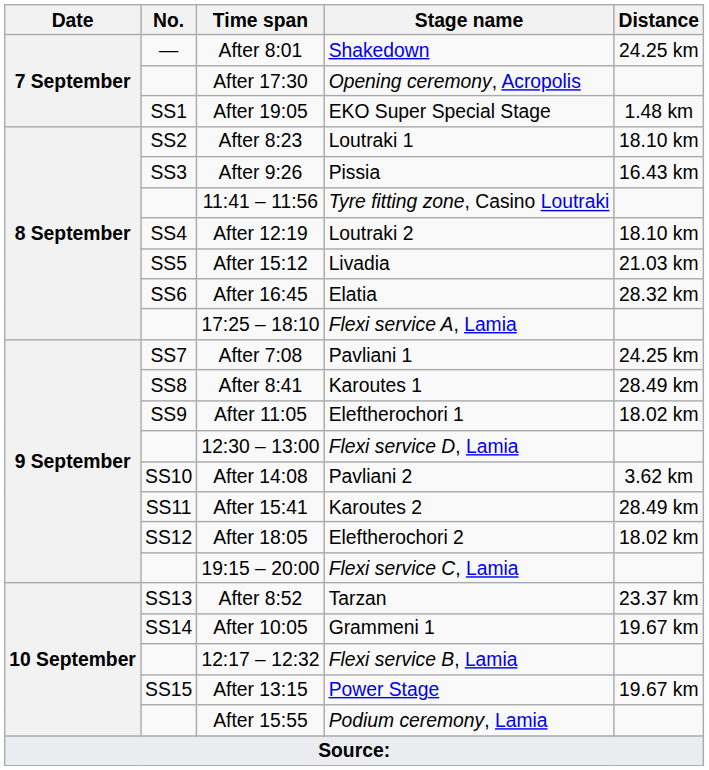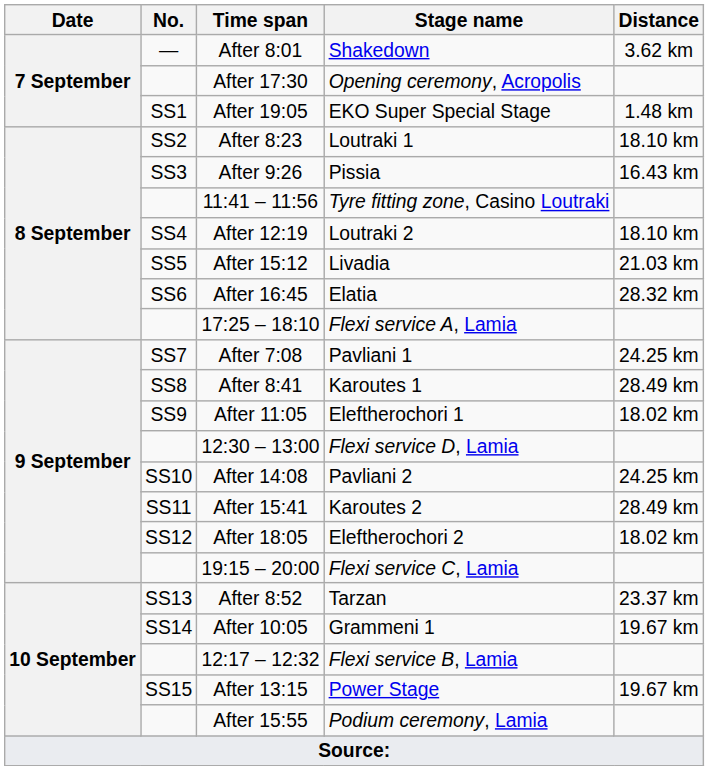 <table class="wikitable" style="font-size: 85%;">
 <tr>
 <th>Date</th>
 <th>No.</th>
 <th>Time span</th>
 <th>Stage name</th>
 <th>Distance</th>
 </tr>
 <tr>
 <th rowspan="3">7 September</th>
 <td align="center">—</td>
 <td align="center">After 8:01</td>
 <td><a href='#'>Shakedown</a></td>
-<td align="center">24.25 km</td>
+<td align="center">3.62 km</td>
 </tr>
 <tr>
 <td align="center"></td>
 <td align="center">After 17:30</td>
 <td><em>Opening ceremony</em>, <a href='#'>Acropolis</a></td>
 <td></td>
 </tr>
 <tr>
 <td align="center">SS1</td>
 <td align="center">After 19:05</td>
 <td>EKO Super Special Stage</td>
 <td align="center">1.48 km</td>
 </tr>
 <tr>
 <th rowspan="7">8 September</th>
 <td align="center">SS2</td>
 <td align="center">After 8:23</td>
 <td>Loutraki 1</td>
 <td align="center">18.10 km</td>
 </tr>
 <tr>
 <td align="center">SS3</td>
 <td align="center">After 9:26</td>
 <td>Pissia</td>
 <td align="center">16.43 km</td>
 </tr>
 <tr>
 <td align="center"></td>
 <td align="center">11:41 – 11:56</td>
 <td><em>Tyre fitting zone</em>, Casino <a href='#'>Loutraki</a></td>
 <td></td>
 </tr>
 <tr>
 <td align="center">SS4</td>
 <td align="center">After 12:19</td>
 <td>Loutraki 2</td>
 <td align="center">18.10 km</td>
 </tr>
 <tr>
 <td align="center">SS5</td>
 <td align="center">After 15:12</td>
 <td>Livadia</td>
 <td align="center">21.03 km</td>
 </tr>
 <tr>
 <td align="center">SS6</td>
 <td align="center">After 16:45</td>
 <td>Elatia</td>
 <td align="center">28.32 km</td>
 </tr>
 <tr>
 <td align="center"></td>
 <td align="center">17:25 – 18:10</td>
 <td><em>Flexi service A</em>, <a href='#'>Lamia</a></td>
 <td></td>
 </tr>
 <tr>
 <th rowspan="8">9 September</th>
 <td align="center">SS7</td>
 <td align="center">After 7:08</td>
 <td>Pavliani 1</td>
 <td align="center">24.25 km</td>
 </tr>
 <tr>
 <td align="center">SS8</td>
 <td align="center">After 8:41</td>
 <td>Karoutes 1</td>
 <td align="center">28.49 km</td>
 </tr>
 <tr>
 <td align="center">SS9</td>
 <td align="center">After 11:05</td>
 <td>Eleftherochori 1</td>
 <td align="center">18.02 km</td>
 </tr>
 <tr>
 <td align="center"></td>
 <td align="center">12:30 – 13:00</td>
 <td><em>Flexi service D</em>, <a href='#'>Lamia</a></td>
 <td></td>
 </tr>
 <tr>
 <td align="center">SS10</td>
 <td align="center">After 14:08</td>
 <td>Pavliani 2</td>
-<td align="center">3.62 km</td>
+<td align="center">24.25 km</td>
 </tr>
 <tr>
 <td align="center">SS11</td>
 <td align="center">After 15:41</td>
 <td>Karoutes 2</td>
 <td align="center">28.49 km</td>
 </tr>
 <tr>
 <td align="center">SS12</td>
 <td align="center">After 18:05</td>
 <td>Eleftherochori 2</td>
 <td align="center">18.02 km</td>
 </tr>
 <tr>
 <td align="center"></td>
 <td align="center">19:15 – 20:00</td>
 <td><em>Flexi service C</em>, <a href='#'>Lamia</a></td>
 <td></td>
 </tr>
 <tr>
 <th rowspan="5">10 September</th>
 <td align="center">SS13</td>
 <td align="center">After 8:52</td>
 <td>Tarzan</td>
 <td align="center">23.37 km</td>
 </tr>
 <tr>
 <td align="center">SS14</td>
 <td align="center">After 10:05</td>
 <td>Grammeni 1</td>
 <td align="center">19.67 km</td>
 </tr>
 <tr>
 <td align="center"></td>
 <td align="center">12:17 – 12:32</td>
 <td><em>Flexi service B</em>, <a href='#'>Lamia</a></td>
 <td></td>
 </tr>
 <tr>
 <td align="center">SS15</td>
 <td align="center">After 13:15</td>
 <td><a href='#'>Power Stage</a></td>
 <td align="center">19.67 km</td>
 </tr>
 <tr>
 <td align="center"></td>
 <td align="center">After 15:55</td>
 <td><em>Podium ceremony</em>, <a href='#'>Lamia</a></td>
 <td></td>
 </tr>
 <tr>
 <td colspan="5" style="background-color:#EAECF0;text-align:center"><strong>Source:</strong></td>
 </tr>
 <tr>
 </tr>
 </table>
